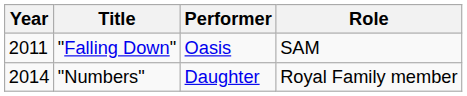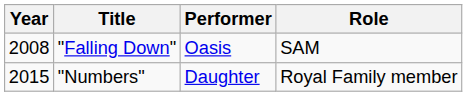 <table class="wikitable">
 <tr>
 <th>Year</th>
 <th>Title</th>
 <th>Performer</th>
 <th>Role</th>
 </tr>
 <tr>
-<td>2011</td>
+<td>2008</td>
 <td>"<a href='#'>Falling Down</a>" </td>
 <td><a href='#'>Oasis</a></td>
 <td>SAM</td>
 </tr>
 <tr>
-<td>2014</td>
+<td>2015</td>
 <td>"Numbers" </td>
 <td><a href='#'>Daughter</a></td>
 <td>Royal Family member</td>
 </tr>
 </table>
